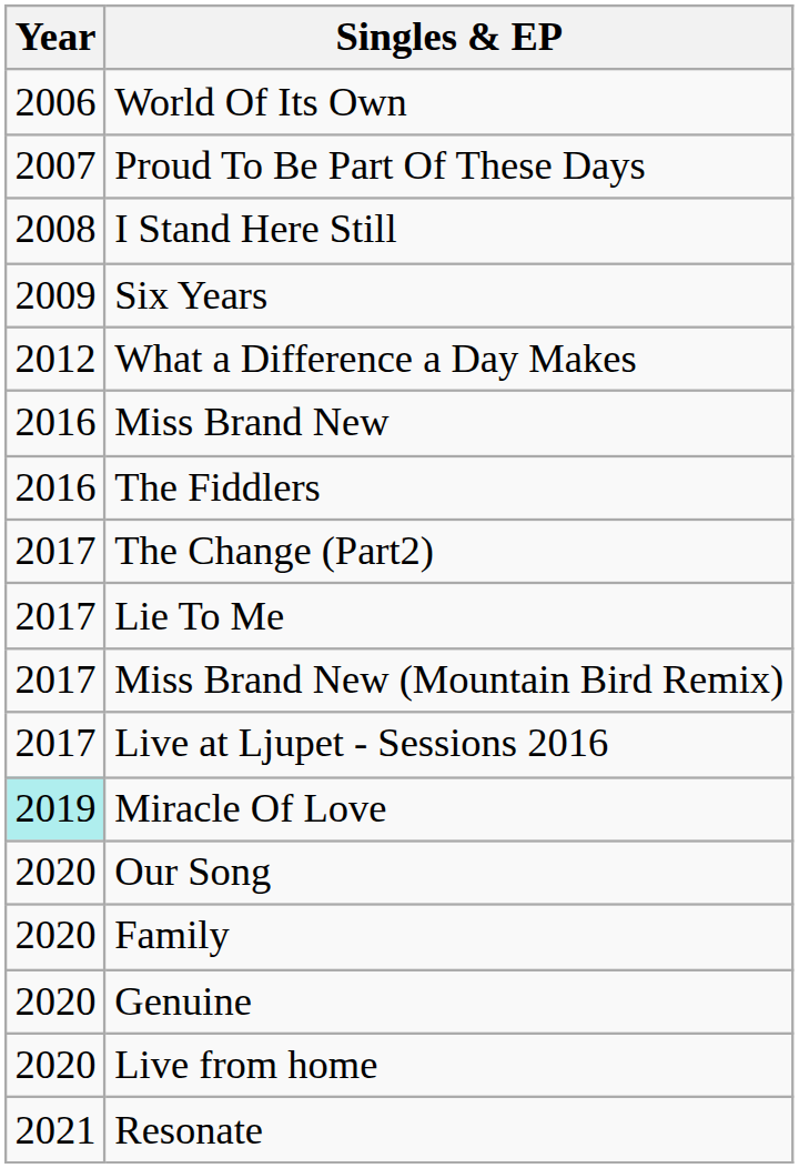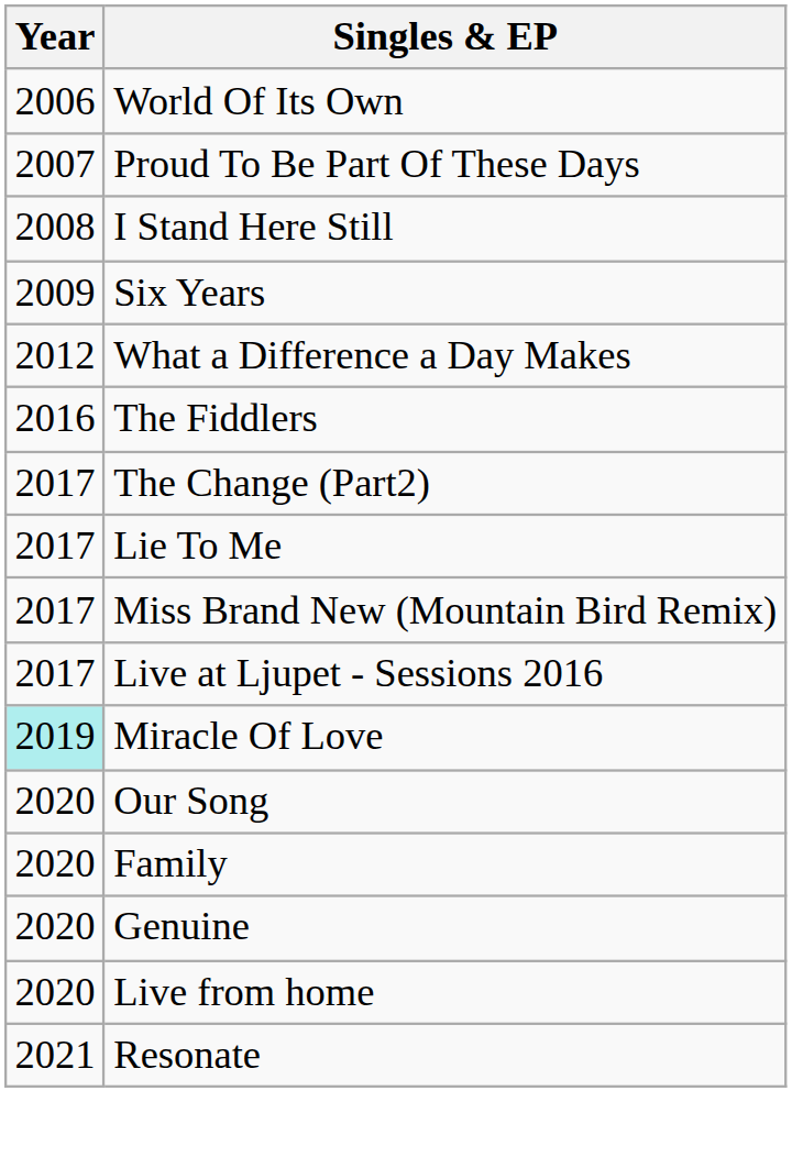 <table class="wikitable">
 <tr>
 <th>Year</th>
 <th>Singles & EP</th>
 </tr>
 <tr>
 <td>2006</td>
 <td>World Of Its Own</td>
 </tr>
 <tr>
 <td>2007</td>
 <td>Proud To Be Part Of These Days</td>
 </tr>
 <tr>
 <td>2008</td>
 <td>I Stand Here Still</td>
 </tr>
 <tr>
 <td>2009</td>
 <td>Six Years</td>
 </tr>
 <tr>
 <td>2012</td>
 <td>What a Difference a Day Makes</td>
-</tr>
-<tr>
-<td>2016</td>
-<td>Miss Brand New</td>
 </tr>
 <tr>
 <td>2016</td>
 <td>The Fiddlers</td>
 </tr>
 <tr>
 <td>2017</td>
 <td>The Change (Part2)</td>
 </tr>
 <tr>
 <td>2017</td>
 <td>Lie To Me</td>
 </tr>
 <tr>
 <td>2017</td>
 <td>Miss Brand New (Mountain Bird Remix)</td>
 </tr>
 <tr>
 <td>2017</td>
 <td>Live at Ljupet - Sessions 2016</td>
 </tr>
 <tr>
 <td style="background: paleturquoise;">2019</td>
 <td>Miracle Of Love</td>
 </tr>
 <tr>
 <td>2020</td>
 <td>Our Song</td>
 </tr>
 <tr>
 <td>2020</td>
 <td>Family</td>
 </tr>
 <tr>
 <td>2020</td>
 <td>Genuine</td>
 </tr>
 <tr>
 <td>2020</td>
 <td>Live from home</td>
 </tr>
 <tr>
 <td>2021</td>
 <td>Resonate</td>
 </tr>
 </table>
